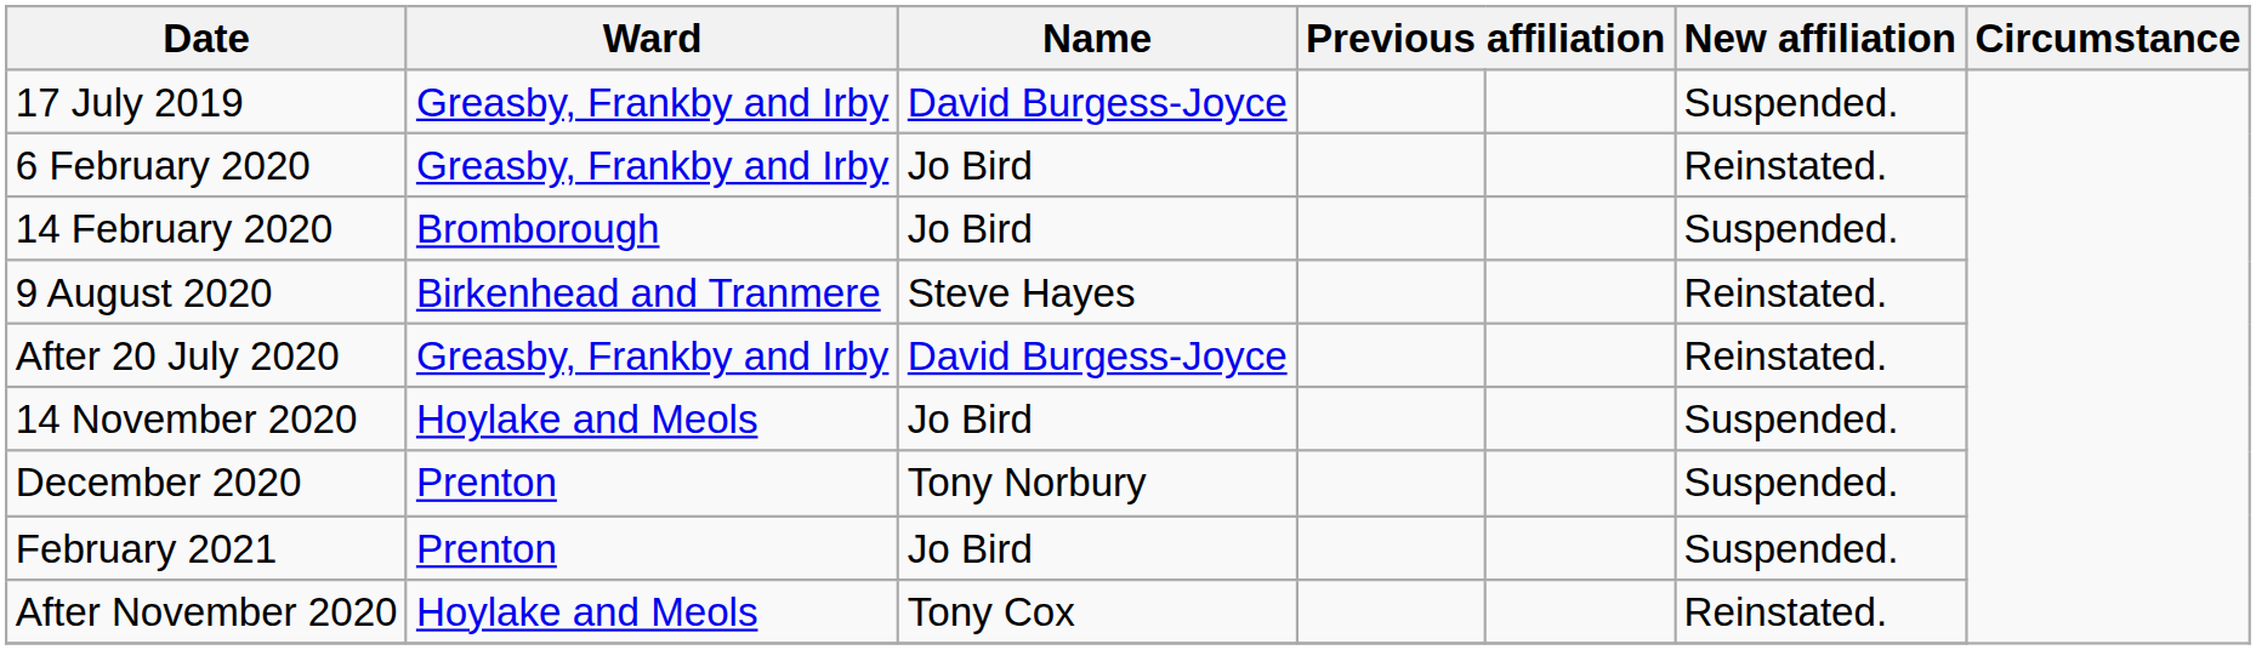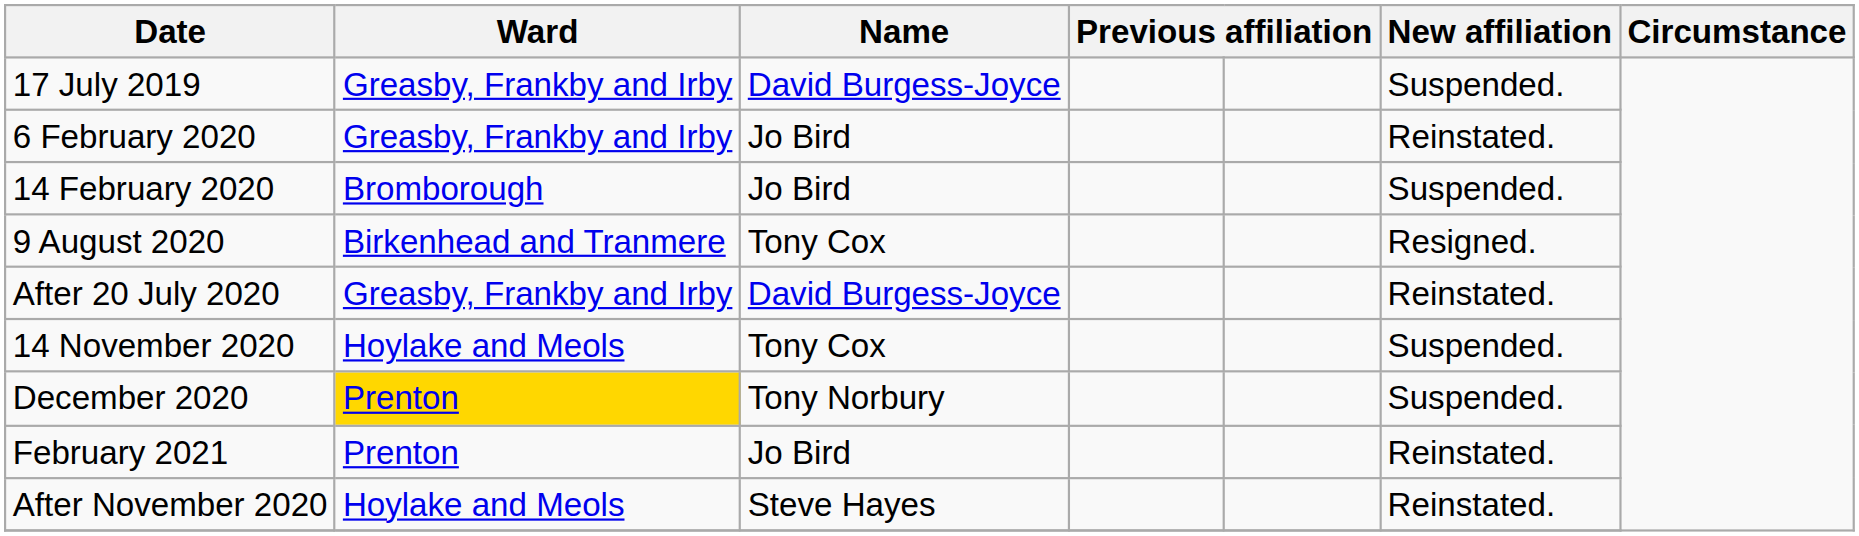 <table class="wikitable" style="font-size: 95%;">
 <tr>
 <th>Date</th>
 <th>Ward</th>
 <th>Name</th>
 <th colspan="2">Previous affiliation</th>
 <th colspan="2">New affiliation</th>
 <th>Circumstance</th>
 </tr>
 <tr>
 <td>17 July 2019</td>
 <td><a href='#'>Greasby, Frankby and Irby</a></td>
 <td><a href='#'>David Burgess-Joyce</a></td>
 <td></td>
 <td></td>
 <td>Suspended.</td>
 </tr>
 <tr>
 <td>6 February 2020</td>
 <td><a href='#'>Greasby, Frankby and Irby</a></td>
 <td>Jo Bird</td>
 <td></td>
 <td></td>
 <td>Reinstated.</td>
 </tr>
 <tr>
 <td>14 February 2020</td>
 <td><a href='#'>Bromborough</a></td>
 <td>Jo Bird</td>
 <td></td>
 <td></td>
 <td>Suspended.</td>
 </tr>
 <tr>
 <td>9 August 2020</td>
 <td><a href='#'>Birkenhead and Tranmere</a></td>
-<td>Steve Hayes</td>
+<td>Tony Cox</td>
 <td></td>
 <td></td>
-<td>Reinstated.</td>
+<td>Resigned.</td>
 </tr>
 <tr>
 <td>After 20 July 2020</td>
 <td><a href='#'>Greasby, Frankby and Irby</a></td>
 <td><a href='#'>David Burgess-Joyce</a></td>
 <td></td>
 <td></td>
 <td>Reinstated.</td>
 </tr>
 <tr>
 <td>14 November 2020</td>
 <td><a href='#'>Hoylake and Meols</a></td>
-<td>Jo Bird</td>
+<td>Tony Cox</td>
 <td></td>
 <td></td>
 <td>Suspended.</td>
 </tr>
 <tr>
 <td>December 2020</td>
-<td><a href='#'>Prenton</a></td>
+<td style="background: gold;"><a href='#'>Prenton</a></td>
 <td>Tony Norbury</td>
 <td></td>
 <td></td>
 <td>Suspended.</td>
 </tr>
 <tr>
 <td>February 2021</td>
 <td><a href='#'>Prenton</a></td>
 <td>Jo Bird</td>
 <td></td>
 <td></td>
-<td>Suspended.</td>
+<td>Reinstated.</td>
 </tr>
 <tr>
 <td>After November 2020</td>
 <td><a href='#'>Hoylake and Meols</a></td>
-<td>Tony Cox</td>
+<td>Steve Hayes</td>
 <td></td>
 <td></td>
 <td>Reinstated.</td>
 </tr>
 <tr>
 </tr>
 </table>
